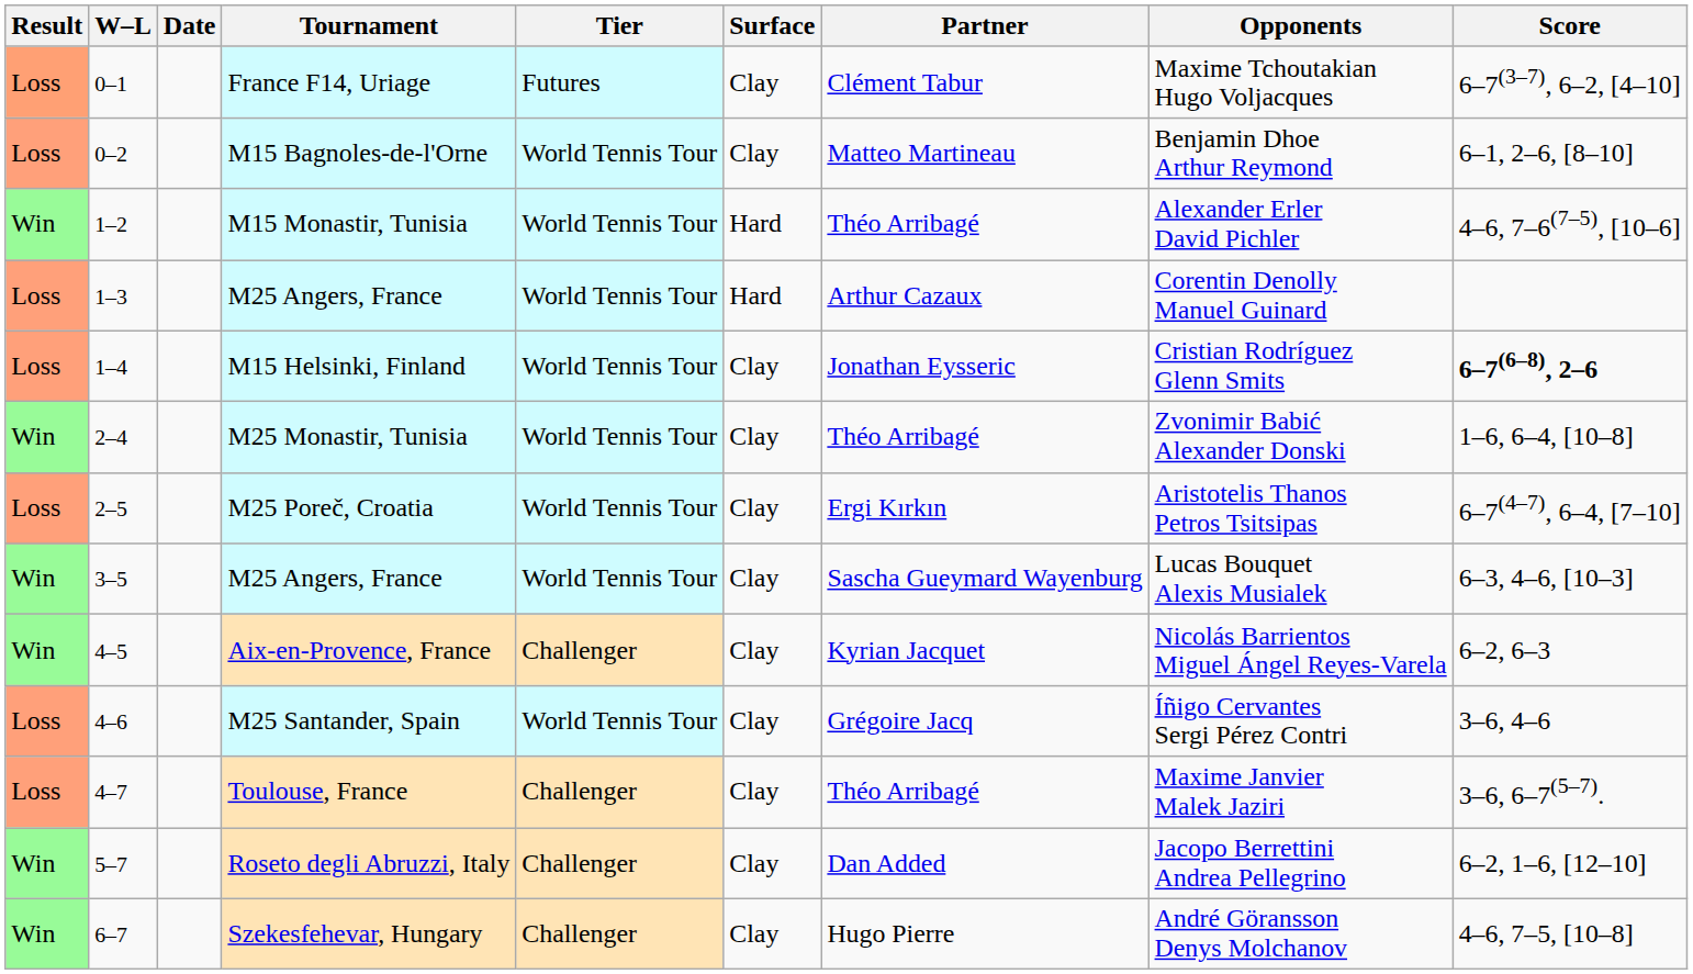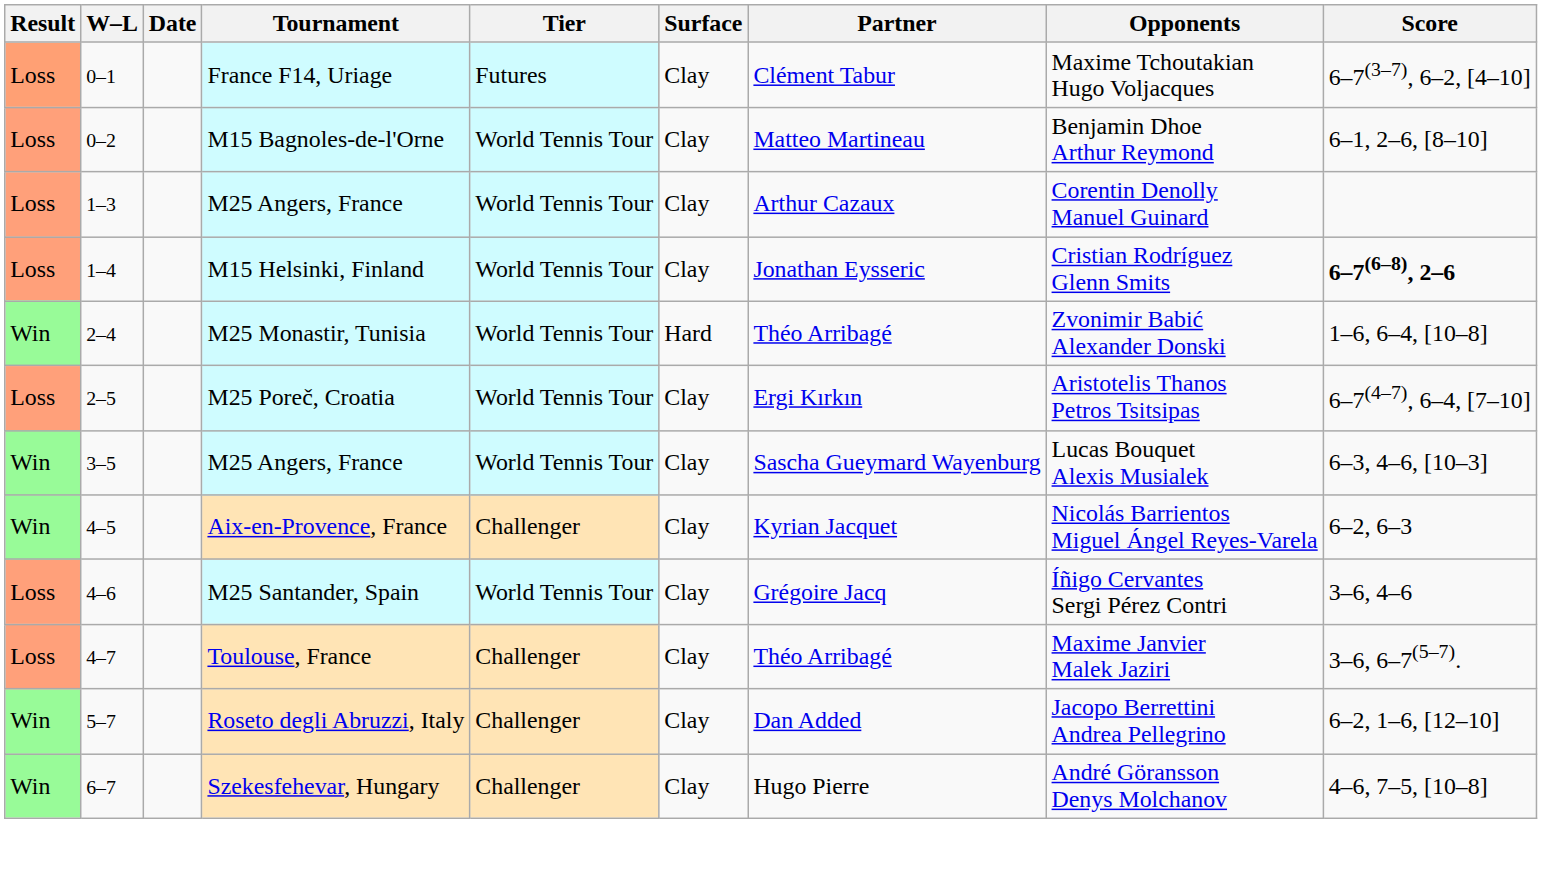 <table class="sortable wikitable">
 <tr>
 <th>Result</th>
 <th class=unsortable>W–L</th>
 <th>Date</th>
 <th>Tournament</th>
 <th>Tier</th>
 <th>Surface</th>
 <th>Partner</th>
 <th>Opponents</th>
 <th class=unsortable>Score</th>
 </tr>
 <tr>
 <td bgcolor=FFA074>Loss</td>
 <td><small>0–1</small></td>
 <td></td>
 <td style=background:#cffcff>France F14, Uriage</td>
 <td style=background:#cffcff>Futures</td>
 <td>Clay</td>
 <td> <a href='#'>Clément Tabur</a></td>
 <td> Maxime Tchoutakian <br> Hugo Voljacques</td>
 <td>6–7<sup>(3–7)</sup>, 6–2, [4–10]</td>
 </tr>
 <tr>
 <td bgcolor=FFA07A>Loss</td>
 <td><small>0–2</small></td>
 <td></td>
 <td style=background:#cffcff>M15 Bagnoles-de-l'Orne</td>
 <td style=background:#cffcff>World Tennis Tour</td>
 <td>Clay</td>
 <td> <a href='#'>Matteo Martineau</a></td>
 <td> Benjamin Dhoe <br> <a href='#'>Arthur Reymond</a></td>
 <td>6–1, 2–6, [8–10]</td>
 </tr>
 <tr>
-<td bgcolor=98FB98>Win</td>
-<td><small>1–2</small></td>
-<td></td>
-<td style=background:#cffcff>M15 Monastir, Tunisia</td>
-<td style=background:#cffcff>World Tennis Tour</td>
-<td>Hard</td>
-<td> <a href='#'>Théo Arribagé</a></td>
-<td> <a href='#'>Alexander Erler</a> <br> <a href='#'>David Pichler</a></td>
-<td>4–6, 7–6<sup>(7–5)</sup>, [10–6]</td>
-</tr>
-<tr>
 <td bgcolor=FFA07A>Loss</td>
 <td><small>1–3</small></td>
 <td></td>
 <td style=background:#cffcff>M25 Angers, France</td>
 <td style=background:#cffcff>World Tennis Tour</td>
-<td>Hard</td>
+<td>Clay</td>
 <td> <a href='#'>Arthur Cazaux</a></td>
 <td> <a href='#'>Corentin Denolly</a> <br> <a href='#'>Manuel Guinard</a></td>
 <td></td>
 </tr>
 <tr>
 <td bgcolor=FFA07A>Loss</td>
 <td><small>1–4</small></td>
 <td></td>
 <td style=background:#cffcff>M15 Helsinki, Finland</td>
 <td style=background:#cffcff>World Tennis Tour</td>
 <td>Clay</td>
 <td> <a href='#'>Jonathan Eysseric</a></td>
 <td> <a href='#'>Cristian Rodríguez</a> <br> <a href='#'>Glenn Smits</a></td>
 <td><strong>6–7<sup>(6–8)</sup>, 2–6</strong></td>
 </tr>
 <tr>
 <td bgcolor=98FB98>Win</td>
 <td><small>2–4</small></td>
 <td></td>
 <td style=background:#cffcff>M25 Monastir, Tunisia</td>
 <td style=background:#cffcff>World Tennis Tour</td>
-<td>Clay</td>
+<td>Hard</td>
 <td> <a href='#'>Théo Arribagé</a></td>
 <td> <a href='#'>Zvonimir Babić</a> <br> <a href='#'>Alexander Donski</a></td>
 <td>1–6, 6–4, [10–8]</td>
 </tr>
 <tr>
 <td bgcolor=FFA07A>Loss</td>
 <td><small>2–5</small></td>
 <td></td>
 <td style=background:#cffcff>M25 Poreč, Croatia</td>
 <td style=background:#cffcff>World Tennis Tour</td>
 <td>Clay</td>
 <td> <a href='#'>Ergi Kırkın</a></td>
 <td> <a href='#'>Aristotelis Thanos</a> <br> <a href='#'>Petros Tsitsipas</a></td>
 <td>6–7<sup>(4–7)</sup>, 6–4, [7–10]</td>
 </tr>
 <tr>
 <td bgcolor=98FB98>Win</td>
 <td><small>3–5</small></td>
 <td></td>
 <td style=background:#cffcff>M25 Angers, France</td>
 <td style=background:#cffcff>World Tennis Tour</td>
 <td>Clay</td>
 <td> <a href='#'>Sascha Gueymard Wayenburg</a></td>
 <td> Lucas Bouquet <br> <a href='#'>Alexis Musialek</a></td>
 <td>6–3, 4–6, [10–3]</td>
 </tr>
 <tr>
 <td bgcolor=98fb98>Win</td>
 <td><small>4–5</small></td>
 <td><a href='#'></a></td>
 <td style="background:moccasin;"><a href='#'>Aix-en-Provence</a>, France</td>
 <td style="background:moccasin;">Challenger</td>
 <td>Clay</td>
 <td> <a href='#'>Kyrian Jacquet</a></td>
 <td> <a href='#'>Nicolás Barrientos</a><br> <a href='#'>Miguel Ángel Reyes-Varela</a></td>
 <td>6–2, 6–3</td>
 </tr>
 <tr>
 <td bgcolor=FFA07A>Loss</td>
 <td><small>4–6</small></td>
 <td></td>
 <td style=background:#cffcff>M25 Santander, Spain</td>
 <td style=background:#cffcff>World Tennis Tour</td>
 <td>Clay</td>
 <td> <a href='#'>Grégoire Jacq</a></td>
 <td> <a href='#'>Íñigo Cervantes</a> <br> Sergi Pérez Contri</td>
 <td>3–6, 4–6</td>
 </tr>
 <tr>
 <td bgcolor=FFA07A>Loss</td>
 <td><small>4–7</small></td>
 <td><a href='#'></a></td>
 <td style="background:moccasin;"><a href='#'>Toulouse</a>, France</td>
 <td style="background:moccasin;">Challenger</td>
 <td>Clay</td>
 <td> <a href='#'>Théo Arribagé</a></td>
 <td> <a href='#'>Maxime Janvier</a><br> <a href='#'>Malek Jaziri</a></td>
 <td>3–6, 6–7<sup>(5–7)</sup>.</td>
 </tr>
 <tr>
 <td style="background:#98fb98;">Win</td>
 <td><small>5–7</small></td>
 <td><a href='#'></a></td>
 <td style="background:moccasin;"><a href='#'>Roseto degli Abruzzi</a>, Italy</td>
 <td style="background:moccasin;">Challenger</td>
 <td>Clay</td>
 <td> <a href='#'>Dan Added</a></td>
 <td> <a href='#'>Jacopo Berrettini</a><br> <a href='#'>Andrea Pellegrino</a></td>
 <td>6–2, 1–6, [12–10]</td>
 </tr>
 <tr>
 <td style="background:#98fb98;">Win</td>
 <td><small>6–7</small></td>
 <td><a href='#'></a></td>
 <td style="background:moccasin;"><a href='#'>Szekesfehevar</a>, Hungary</td>
 <td style="background:moccasin;">Challenger</td>
 <td>Clay</td>
 <td> Hugo Pierre</td>
 <td> <a href='#'>André Göransson</a><br> <a href='#'>Denys Molchanov</a></td>
 <td>4–6, 7–5, [10–8]</td>
 </tr>
 </table>
